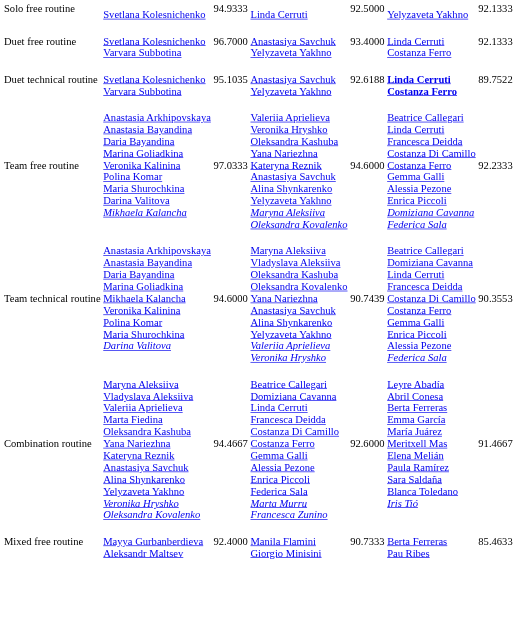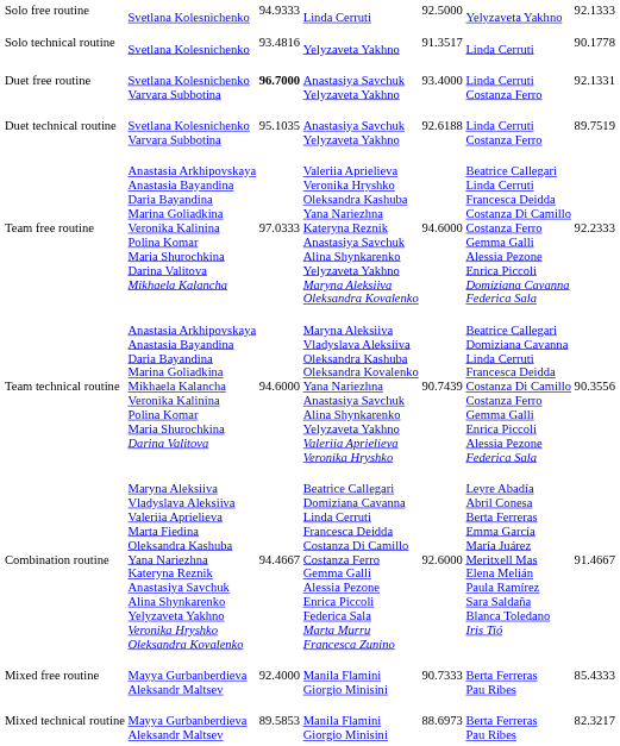 <table>
 <tr>
 <td>Solo free routine<br></td>
 <td><br><a href='#'>Svetlana Kolesnichenko</a></td>
 <td>94.9333</td>
 <td><br><a href='#'>Linda Cerruti</a></td>
 <td>92.5000</td>
 <td><br><a href='#'>Yelyzaveta Yakhno</a></td>
 <td>92.1333</td>
 </tr>
 <tr>
+<td>Solo technical routine<br></td>
+<td><br><a href='#'>Svetlana Kolesnichenko</a></td>
+<td>93.4816</td>
+<td><br><a href='#'>Yelyzaveta Yakhno</a></td>
+<td>91.3517</td>
+<td><br><a href='#'>Linda Cerruti</a></td>
+<td>90.1778</td>
+</tr>
+<tr>
 <td>Duet free routine<br></td>
 <td><br><a href='#'>Svetlana Kolesnichenko</a><br><a href='#'>Varvara Subbotina</a></td>
-<td>96.7000</td>
+<td><strong>96.7000</strong></td>
 <td><br><a href='#'>Anastasiya Savchuk</a><br><a href='#'>Yelyzaveta Yakhno</a></td>
 <td>93.4000</td>
 <td><br><a href='#'>Linda Cerruti</a><br><a href='#'>Costanza Ferro</a></td>
-<td>92.1333</td>
+<td>92.1331</td>
 </tr>
 <tr>
 <td>Duet technical routine<br></td>
 <td><br><a href='#'>Svetlana Kolesnichenko</a><br><a href='#'>Varvara Subbotina</a></td>
 <td>95.1035</td>
 <td><br><a href='#'>Anastasiya Savchuk</a><br><a href='#'>Yelyzaveta Yakhno</a></td>
 <td>92.6188</td>
-<td><strong><br><a href='#'>Linda Cerruti</a><br><a href='#'>Costanza Ferro</a></strong></td>
-<td>89.7522</td>
+<td><br><a href='#'>Linda Cerruti</a><br><a href='#'>Costanza Ferro</a></td>
+<td>89.7519</td>
 </tr>
 <tr>
 <td>Team free routine<br></td>
 <td valign=top><br><a href='#'>Anastasia Arkhipovskaya</a><br><a href='#'>Anastasia Bayandina</a><br><a href='#'>Daria Bayandina</a><br><a href='#'>Marina Goliadkina</a><br><a href='#'>Veronika Kalinina</a><br><a href='#'>Polina Komar</a><br><a href='#'>Maria Shurochkina</a><br><a href='#'>Darina Valitova</a><br><em><a href='#'>Mikhaela Kalancha</a></em></td>
 <td>97.0333</td>
 <td valign=top><br><a href='#'>Valeriia Aprielieva</a><br><a href='#'>Veronika Hryshko</a><br><a href='#'>Oleksandra Kashuba</a><br><a href='#'>Yana Nariezhna</a><br><a href='#'>Kateryna Reznik</a><br><a href='#'>Anastasiya Savchuk</a><br><a href='#'>Alina Shynkarenko</a><br><a href='#'>Yelyzaveta Yakhno</a><br><em><a href='#'>Maryna Aleksiiva</a><br><a href='#'>Oleksandra Kovalenko</a></em></td>
 <td>94.6000</td>
 <td valign=top><br><a href='#'>Beatrice Callegari</a><br><a href='#'>Linda Cerruti</a><br><a href='#'>Francesca Deidda</a><br><a href='#'>Costanza Di Camillo</a><br><a href='#'>Costanza Ferro</a><br><a href='#'>Gemma Galli</a><br><a href='#'>Alessia Pezone</a><br><a href='#'>Enrica Piccoli</a><br><em><a href='#'>Domiziana Cavanna</a><br><a href='#'>Federica Sala</a></em></td>
 <td>92.2333</td>
 </tr>
 <tr>
 <td>Team technical routine<br></td>
 <td valign=top><br><a href='#'>Anastasia Arkhipovskaya</a><br><a href='#'>Anastasia Bayandina</a><br><a href='#'>Daria Bayandina</a><br><a href='#'>Marina Goliadkina</a><br><a href='#'>Mikhaela Kalancha</a><br><a href='#'>Veronika Kalinina</a><br><a href='#'>Polina Komar</a><br><a href='#'>Maria Shurochkina</a><br><em><a href='#'>Darina Valitova</a></em></td>
 <td>94.6000</td>
 <td valign=top><br><a href='#'>Maryna Aleksiiva</a><br><a href='#'>Vladyslava Aleksiiva</a><br><a href='#'>Oleksandra Kashuba</a><br><a href='#'>Oleksandra Kovalenko</a><br><a href='#'>Yana Nariezhna</a><br><a href='#'>Anastasiya Savchuk</a><br><a href='#'>Alina Shynkarenko</a><br><a href='#'>Yelyzaveta Yakhno</a><br><em><a href='#'>Valeriia Aprielieva</a><br><a href='#'>Veronika Hryshko</a></em></td>
 <td>90.7439</td>
 <td valign=top><br><a href='#'>Beatrice Callegari</a><br><a href='#'>Domiziana Cavanna</a><br><a href='#'>Linda Cerruti</a><br><a href='#'>Francesca Deidda</a><br><a href='#'>Costanza Di Camillo</a><br><a href='#'>Costanza Ferro</a><br><a href='#'>Gemma Galli</a><br><a href='#'>Enrica Piccoli</a><br><a href='#'>Alessia Pezone</a><br><em><a href='#'>Federica Sala</a></em></td>
-<td>90.3553</td>
+<td>90.3556</td>
 </tr>
 <tr>
 <td>Combination routine<br></td>
 <td valign=top><br><a href='#'>Maryna Aleksiiva</a><br><a href='#'>Vladyslava Aleksiiva</a><br><a href='#'>Valeriia Aprielieva</a><br><a href='#'>Marta Fiedina</a><br><a href='#'>Oleksandra Kashuba</a><br><a href='#'>Yana Nariezhna</a><br><a href='#'>Kateryna Reznik</a><br><a href='#'>Anastasiya Savchuk</a><br><a href='#'>Alina Shynkarenko</a><br><a href='#'>Yelyzaveta Yakhno</a><br><em><a href='#'>Veronika Hryshko</a><br><a href='#'>Oleksandra Kovalenko</a></em></td>
 <td>94.4667</td>
 <td valign=top><br><a href='#'>Beatrice Callegari</a><br><a href='#'>Domiziana Cavanna</a><br><a href='#'>Linda Cerruti</a><br><a href='#'>Francesca Deidda</a><br><a href='#'>Costanza Di Camillo</a><br><a href='#'>Costanza Ferro</a><br><a href='#'>Gemma Galli</a><br><a href='#'>Alessia Pezone</a><br><a href='#'>Enrica Piccoli</a><br><a href='#'>Federica Sala</a><br><em><a href='#'>Marta Murru</a><br><a href='#'>Francesca Zunino</a></em></td>
 <td>92.6000</td>
 <td valign=top><br><a href='#'>Leyre Abadía</a><br><a href='#'>Abril Conesa</a><br><a href='#'>Berta Ferreras</a><br><a href='#'>Emma García</a><br><a href='#'>María Juárez</a><br><a href='#'>Meritxell Mas</a><br><a href='#'>Elena Melián</a><br><a href='#'>Paula Ramírez</a><br><a href='#'>Sara Saldaña</a><br><a href='#'>Blanca Toledano</a><br><em><a href='#'>Iris Tió</a></em></td>
 <td>91.4667</td>
 </tr>
 <tr>
 <td>Mixed free routine<br></td>
 <td><br><a href='#'>Mayya Gurbanberdieva</a><br><a href='#'>Aleksandr Maltsev</a></td>
 <td>92.4000</td>
 <td><br><a href='#'>Manila Flamini</a><br><a href='#'>Giorgio Minisini</a></td>
 <td>90.7333</td>
 <td><br><a href='#'>Berta Ferreras</a><br><a href='#'>Pau Ribes</a></td>
-<td>85.4633</td>
+<td>85.4333</td>
+</tr>
+<tr>
+<td>Mixed technical routine<br></td>
+<td><br><a href='#'>Mayya Gurbanberdieva</a><br><a href='#'>Aleksandr Maltsev</a></td>
+<td>89.5853</td>
+<td><br><a href='#'>Manila Flamini</a><br><a href='#'>Giorgio Minisini</a></td>
+<td>88.6973</td>
+<td><br><a href='#'>Berta Ferreras</a><br><a href='#'>Pau Ribes</a></td>
+<td>82.3217</td>
 </tr>
 </table>
